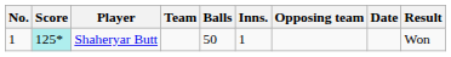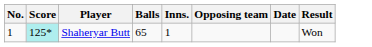 <table class="wikitable sortable" style="font-size:95%">
 <tr>
 <th>No.</th>
 <th>Score</th>
 <th>Player</th>
-<th>Team</th>
 <th>Balls</th>
 <th>Inns.</th>
 <th>Opposing team</th>
 <th>Date</th>
 <th>Result</th>
 </tr>
 <tr>
 <td>1</td>
 <td style="background: paleturquoise;"> 125*</td>
 <td><a href='#'>Shaheryar Butt</a></td>
-<td></td>
-<td>50</td>
+<td>65</td>
 <td>1</td>
 <td></td>
 <td></td>
 <td>Won</td>
 </tr>
 </table>
